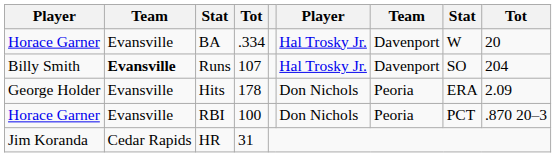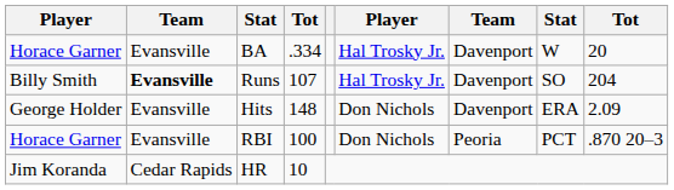 <table class="wikitable">
 <tr>
 <th>Player</th>
 <th>Team</th>
 <th>Stat</th>
 <th>Tot</th>
 <th></th>
 <th>Player</th>
 <th>Team</th>
 <th>Stat</th>
 <th>Tot</th>
 </tr>
 <tr>
 <td><a href='#'>Horace Garner</a></td>
 <td>Evansville</td>
 <td>BA</td>
 <td>.334</td>
 <td></td>
 <td><a href='#'>Hal Trosky Jr.</a></td>
 <td>Davenport</td>
 <td>W</td>
 <td>20</td>
 </tr>
 <tr>
 <td>Billy Smith</td>
 <td><strong>Evansville</strong></td>
 <td>Runs</td>
 <td>107</td>
 <td></td>
 <td><a href='#'>Hal Trosky Jr.</a></td>
 <td>Davenport</td>
 <td>SO</td>
 <td>204</td>
 </tr>
 <tr>
 <td>George Holder</td>
 <td>Evansville</td>
 <td>Hits</td>
-<td>178</td>
+<td>148</td>
 <td></td>
 <td>Don Nichols</td>
-<td>Peoria</td>
+<td>Davenport</td>
 <td>ERA</td>
 <td>2.09</td>
 </tr>
 <tr>
 <td><a href='#'>Horace Garner</a></td>
 <td>Evansville</td>
 <td>RBI</td>
 <td>100</td>
 <td></td>
 <td>Don Nichols</td>
 <td>Peoria</td>
 <td>PCT</td>
 <td>.870 20–3</td>
 </tr>
 <tr>
 <td>Jim Koranda</td>
 <td>Cedar Rapids</td>
 <td>HR</td>
-<td>31</td>
+<td>10</td>
 </tr>
 </table>
